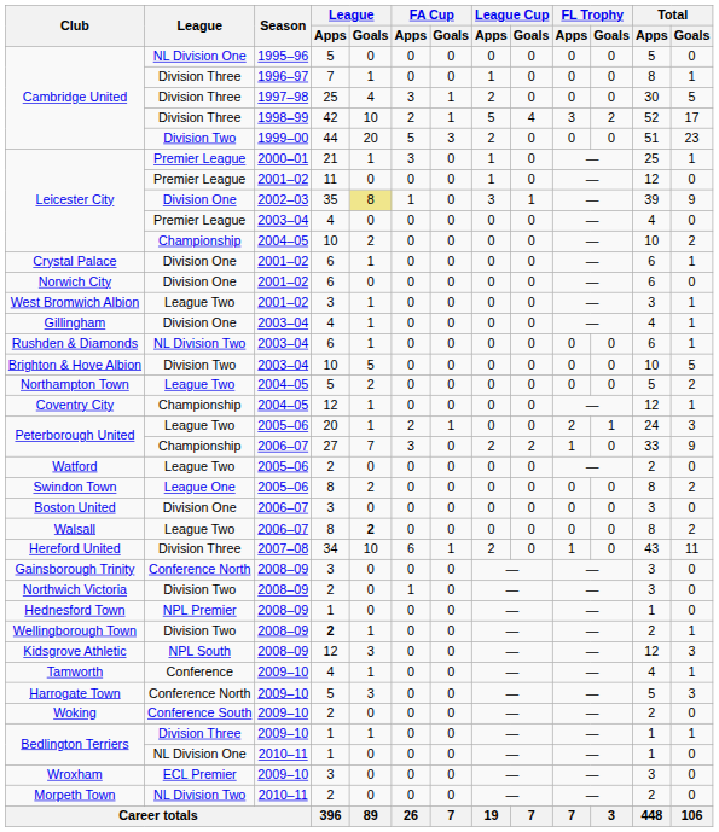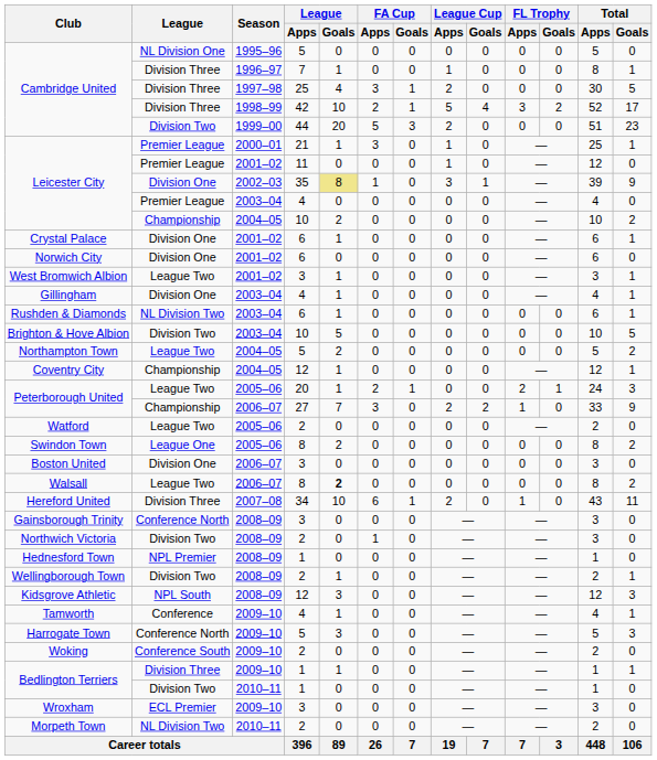 <table class="wikitable" style="text-align: center">
 <tr>
 <th rowspan="2">Club</th>
 <th rowspan="2">League</th>
 <th rowspan="2">Season</th>
 <th colspan="2"><a href='#'>League</a></th>
 <th colspan="2"><a href='#'>FA Cup</a></th>
 <th colspan="2"><a href='#'>League Cup</a></th>
 <th colspan="2"><a href='#'>FL Trophy</a></th>
 <th colspan="2">Total</th>
 </tr>
 <tr>
 <th>Apps</th>
 <th>Goals</th>
 <th>Apps</th>
 <th>Goals</th>
 <th>Apps</th>
 <th>Goals</th>
 <th>Apps</th>
 <th>Goals</th>
 <th>Apps</th>
 <th>Goals</th>
 </tr>
 <tr>
 <td rowspan="5"><a href='#'>Cambridge United</a></td>
 <td><a href='#'>NL Division One</a></td>
 <td><a href='#'>1995–96</a></td>
 <td>5</td>
 <td>0</td>
 <td>0</td>
 <td>0</td>
 <td>0</td>
 <td>0</td>
 <td>0</td>
 <td>0</td>
 <td>5</td>
 <td>0</td>
 </tr>
 <tr>
 <td>Division Three</td>
 <td><a href='#'>1996–97</a></td>
 <td>7</td>
 <td>1</td>
 <td>0</td>
 <td>0</td>
 <td>1</td>
 <td>0</td>
 <td>0</td>
 <td>0</td>
 <td>8</td>
 <td>1</td>
 </tr>
 <tr>
 <td>Division Three</td>
 <td><a href='#'>1997–98</a></td>
 <td>25</td>
 <td>4</td>
 <td>3</td>
 <td>1</td>
 <td>2</td>
 <td>0</td>
 <td>0</td>
 <td>0</td>
 <td>30</td>
 <td>5</td>
 </tr>
 <tr>
 <td>Division Three</td>
 <td><a href='#'>1998–99</a></td>
 <td>42</td>
 <td>10</td>
 <td>2</td>
 <td>1</td>
 <td>5</td>
 <td>4</td>
 <td>3</td>
 <td>2</td>
 <td>52</td>
 <td>17</td>
 </tr>
 <tr>
 <td><a href='#'>Division Two</a></td>
 <td><a href='#'>1999–00</a></td>
 <td>44</td>
 <td>20</td>
 <td>5</td>
 <td>3</td>
 <td>2</td>
 <td>0</td>
 <td>0</td>
 <td>0</td>
 <td>51</td>
 <td>23</td>
 </tr>
 <tr>
 <td rowspan="5"><a href='#'>Leicester City</a></td>
 <td><a href='#'>Premier League</a></td>
 <td><a href='#'>2000–01</a></td>
 <td>21</td>
 <td>1</td>
 <td>3</td>
 <td>0</td>
 <td>1</td>
 <td>0</td>
 <td colspan="2">—</td>
 <td>25</td>
 <td>1</td>
 </tr>
 <tr>
 <td>Premier League</td>
 <td><a href='#'>2001–02</a></td>
 <td>11</td>
 <td>0</td>
 <td>0</td>
 <td>0</td>
 <td>1</td>
 <td>0</td>
 <td colspan="2">—</td>
 <td>12</td>
 <td>0</td>
 </tr>
 <tr>
 <td><a href='#'>Division One</a></td>
 <td><a href='#'>2002–03</a></td>
 <td>35</td>
 <td style="background: khaki;">8</td>
 <td>1</td>
 <td>0</td>
 <td>3</td>
 <td>1</td>
 <td colspan="2">—</td>
 <td>39</td>
 <td>9</td>
 </tr>
 <tr>
 <td>Premier League</td>
 <td><a href='#'>2003–04</a></td>
 <td>4</td>
 <td>0</td>
 <td>0</td>
 <td>0</td>
 <td>0</td>
 <td>0</td>
 <td colspan="2">—</td>
 <td>4</td>
 <td>0</td>
 </tr>
 <tr>
 <td><a href='#'>Championship</a></td>
 <td><a href='#'>2004–05</a></td>
 <td>10</td>
 <td>2</td>
 <td>0</td>
 <td>0</td>
 <td>0</td>
 <td>0</td>
 <td colspan="2">—</td>
 <td>10</td>
 <td>2</td>
 </tr>
 <tr>
 <td rowspan="1"><a href='#'>Crystal Palace</a></td>
 <td>Division One</td>
 <td><a href='#'>2001–02</a></td>
 <td>6</td>
 <td>1</td>
 <td>0</td>
 <td>0</td>
 <td>0</td>
 <td>0</td>
 <td colspan="2">—</td>
 <td>6</td>
 <td>1</td>
 </tr>
 <tr>
 <td rowspan="1"><a href='#'>Norwich City</a></td>
 <td>Division One</td>
 <td><a href='#'>2001–02</a></td>
 <td>6</td>
 <td>0</td>
 <td>0</td>
 <td>0</td>
 <td>0</td>
 <td>0</td>
 <td colspan="2">—</td>
 <td>6</td>
 <td>0</td>
 </tr>
 <tr>
 <td rowspan="1"><a href='#'>West Bromwich Albion</a></td>
 <td>League Two</td>
 <td><a href='#'>2001–02</a></td>
 <td>3</td>
 <td>1</td>
 <td>0</td>
 <td>0</td>
 <td>0</td>
 <td>0</td>
 <td colspan="2">—</td>
 <td>3</td>
 <td>1</td>
 </tr>
 <tr>
 <td rowspan="1"><a href='#'>Gillingham</a></td>
 <td>Division One</td>
 <td><a href='#'>2003–04</a></td>
 <td>4</td>
 <td>1</td>
 <td>0</td>
 <td>0</td>
 <td>0</td>
 <td>0</td>
 <td colspan="2">—</td>
 <td>4</td>
 <td>1</td>
 </tr>
 <tr>
 <td rowspan="1"><a href='#'>Rushden & Diamonds</a></td>
 <td><a href='#'>NL Division Two</a></td>
 <td><a href='#'>2003–04</a></td>
 <td>6</td>
 <td>1</td>
 <td>0</td>
 <td>0</td>
 <td>0</td>
 <td>0</td>
 <td>0</td>
 <td>0</td>
 <td>6</td>
 <td>1</td>
 </tr>
 <tr>
 <td rowspan="1"><a href='#'>Brighton & Hove Albion</a></td>
 <td>Division Two</td>
 <td><a href='#'>2003–04</a></td>
 <td>10</td>
 <td>5</td>
 <td>0</td>
 <td>0</td>
 <td>0</td>
 <td>0</td>
 <td>0</td>
 <td>0</td>
 <td>10</td>
 <td>5</td>
 </tr>
 <tr>
 <td rowspan="1"><a href='#'>Northampton Town</a></td>
 <td><a href='#'>League Two</a></td>
 <td><a href='#'>2004–05</a></td>
 <td>5</td>
 <td>2</td>
 <td>0</td>
 <td>0</td>
 <td>0</td>
 <td>0</td>
 <td>0</td>
 <td>0</td>
 <td>5</td>
 <td>2</td>
 </tr>
 <tr>
 <td rowspan="1"><a href='#'>Coventry City</a></td>
 <td>Championship</td>
 <td><a href='#'>2004–05</a></td>
 <td>12</td>
 <td>1</td>
 <td>0</td>
 <td>0</td>
 <td>0</td>
 <td>0</td>
 <td colspan="2">—</td>
 <td>12</td>
 <td>1</td>
 </tr>
 <tr>
 <td rowspan="2"><a href='#'>Peterborough United</a></td>
 <td>League Two</td>
 <td><a href='#'>2005–06</a></td>
 <td>20</td>
 <td>1</td>
 <td>2</td>
 <td>1</td>
 <td>0</td>
 <td>0</td>
 <td>2</td>
 <td>1</td>
 <td>24</td>
 <td>3</td>
 </tr>
 <tr>
 <td>Championship</td>
 <td><a href='#'>2006–07</a></td>
 <td>27</td>
 <td>7</td>
 <td>3</td>
 <td>0</td>
 <td>2</td>
 <td>2</td>
 <td>1</td>
 <td>0</td>
 <td>33</td>
 <td>9</td>
 </tr>
 <tr>
 <td rowspan="1"><a href='#'>Watford</a></td>
 <td>League Two</td>
 <td><a href='#'>2005–06</a></td>
 <td>2</td>
 <td>0</td>
 <td>0</td>
 <td>0</td>
 <td>0</td>
 <td>0</td>
 <td colspan="2">—</td>
 <td>2</td>
 <td>0</td>
 </tr>
 <tr>
 <td rowspan="1"><a href='#'>Swindon Town</a></td>
 <td><a href='#'>League One</a></td>
 <td><a href='#'>2005–06</a></td>
 <td>8</td>
 <td>2</td>
 <td>0</td>
 <td>0</td>
 <td>0</td>
 <td>0</td>
 <td>0</td>
 <td>0</td>
 <td>8</td>
 <td>2</td>
 </tr>
 <tr>
 <td rowspan="1"><a href='#'>Boston United</a></td>
 <td>Division One</td>
 <td><a href='#'>2006–07</a></td>
 <td>3</td>
 <td>0</td>
 <td>0</td>
 <td>0</td>
 <td>0</td>
 <td>0</td>
 <td>0</td>
 <td>0</td>
 <td>3</td>
 <td>0</td>
 </tr>
 <tr>
 <td rowspan="1"><a href='#'>Walsall</a></td>
 <td>League Two</td>
 <td><a href='#'>2006–07</a></td>
 <td>8</td>
 <td><strong>2</strong></td>
 <td>0</td>
 <td>0</td>
 <td>0</td>
 <td>0</td>
 <td>0</td>
 <td>0</td>
 <td>8</td>
 <td>2</td>
 </tr>
 <tr>
 <td rowspan="1"><a href='#'>Hereford United</a></td>
 <td>Division Three</td>
 <td><a href='#'>2007–08</a></td>
 <td>34</td>
 <td>10</td>
 <td>6</td>
 <td>1</td>
 <td>2</td>
 <td>0</td>
 <td>1</td>
 <td>0</td>
 <td>43</td>
 <td>11</td>
 </tr>
 <tr>
 <td rowspan="1"><a href='#'>Gainsborough Trinity</a></td>
 <td><a href='#'>Conference North</a></td>
 <td><a href='#'>2008–09</a></td>
 <td>3</td>
 <td>0</td>
 <td>0</td>
 <td>0</td>
 <td colspan="2">—</td>
 <td colspan="2">—</td>
 <td>3</td>
 <td>0</td>
 </tr>
 <tr>
 <td rowspan="1"><a href='#'>Northwich Victoria</a></td>
 <td>Division Two</td>
 <td><a href='#'>2008–09</a></td>
 <td>2</td>
 <td>0</td>
 <td>1</td>
 <td>0</td>
 <td colspan="2">—</td>
 <td colspan="2">—</td>
 <td>3</td>
 <td>0</td>
 </tr>
 <tr>
 <td rowspan="1"><a href='#'>Hednesford Town</a></td>
 <td><a href='#'>NPL Premier</a></td>
 <td><a href='#'>2008–09</a></td>
 <td>1</td>
 <td>0</td>
 <td>0</td>
 <td>0</td>
 <td colspan="2">—</td>
 <td colspan="2">—</td>
 <td>1</td>
 <td>0</td>
 </tr>
 <tr>
 <td rowspan="1"><a href='#'>Wellingborough Town</a></td>
 <td>Division Two</td>
 <td><a href='#'>2008–09</a></td>
-<td><strong>2</strong></td>
+<td>2</td>
 <td>1</td>
 <td>0</td>
 <td>0</td>
 <td colspan="2">—</td>
 <td colspan="2">—</td>
 <td>2</td>
 <td>1</td>
 </tr>
 <tr>
 <td rowspan="1"><a href='#'>Kidsgrove Athletic</a></td>
 <td><a href='#'>NPL South</a></td>
 <td><a href='#'>2008–09</a></td>
 <td>12</td>
 <td>3</td>
 <td>0</td>
 <td>0</td>
 <td colspan="2">—</td>
 <td colspan="2">—</td>
 <td>12</td>
 <td>3</td>
 </tr>
 <tr>
 <td rowspan="1"><a href='#'>Tamworth</a></td>
 <td>Conference</td>
 <td><a href='#'>2009–10</a></td>
 <td>4</td>
 <td>1</td>
 <td>0</td>
 <td>0</td>
 <td colspan="2">—</td>
 <td colspan="2">—</td>
 <td>4</td>
 <td>1</td>
 </tr>
 <tr>
 <td rowspan="1"><a href='#'>Harrogate Town</a></td>
 <td>Conference North</td>
 <td><a href='#'>2009–10</a></td>
 <td>5</td>
 <td>3</td>
 <td>0</td>
 <td>0</td>
 <td colspan="2">—</td>
 <td colspan="2">—</td>
 <td>5</td>
 <td>3</td>
 </tr>
 <tr>
 <td rowspan="1"><a href='#'>Woking</a></td>
 <td><a href='#'>Conference South</a></td>
 <td><a href='#'>2009–10</a></td>
 <td>2</td>
 <td>0</td>
 <td>0</td>
 <td>0</td>
 <td colspan="2">—</td>
 <td colspan="2">—</td>
 <td>2</td>
 <td>0</td>
 </tr>
 <tr>
 <td rowspan="2"><a href='#'>Bedlington Terriers</a></td>
 <td><a href='#'>Division Three</a></td>
 <td><a href='#'>2009–10</a></td>
 <td>1</td>
 <td>1</td>
 <td>0</td>
 <td>0</td>
 <td colspan="2">—</td>
 <td colspan="2">—</td>
 <td>1</td>
 <td>1</td>
 </tr>
 <tr>
-<td>NL Division One</td>
+<td>Division Two</td>
 <td><a href='#'>2010–11</a></td>
 <td>1</td>
 <td>0</td>
 <td>0</td>
 <td>0</td>
 <td colspan="2">—</td>
 <td colspan="2">—</td>
 <td>1</td>
 <td>0</td>
 </tr>
 <tr>
 <td rowspan="1"><a href='#'>Wroxham</a></td>
 <td><a href='#'>ECL Premier</a></td>
 <td><a href='#'>2009–10</a></td>
 <td>3</td>
 <td>0</td>
 <td>0</td>
 <td>0</td>
 <td colspan="2">—</td>
 <td colspan="2">—</td>
 <td>3</td>
 <td>0</td>
 </tr>
 <tr>
 <td rowspan="1"><a href='#'>Morpeth Town</a></td>
 <td><a href='#'>NL Division Two</a></td>
 <td><a href='#'>2010–11</a></td>
 <td>2</td>
 <td>0</td>
 <td>0</td>
 <td>0</td>
 <td colspan="2">—</td>
 <td colspan="2">—</td>
 <td>2</td>
 <td>0</td>
 </tr>
 <tr>
 <th colspan="3">Career totals</th>
 <th>396</th>
 <th>89</th>
 <th>26</th>
 <th>7</th>
 <th>19</th>
 <th>7</th>
 <th>7</th>
 <th>3</th>
 <th>448</th>
 <th>106</th>
 </tr>
 </table>
